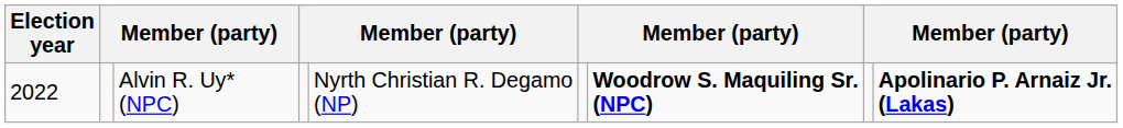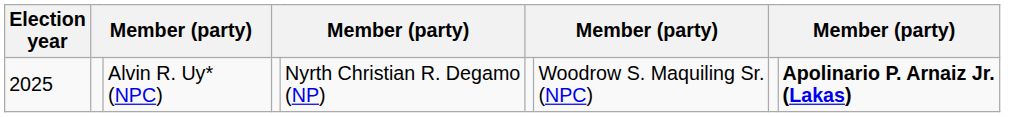 <table class=wikitable>
 <tr>
 <th width=60px>Election<br>year</th>
 <th colspan=2 width=140px>Member (party)</th>
 <th colspan=2 width=140px>Member (party)</th>
 <th colspan=2 width=140px>Member (party)</th>
 <th colspan=2 width=140px>Member (party)</th>
 </tr>
 <tr>
-<td>2022</td>
+<td>2025</td>
 <td bgcolor=></td>
 <td>Alvin R. Uy*<br>(<a href='#'>NPC</a>)</td>
 <td bgcolor=></td>
 <td>Nyrth Christian R. Degamo<br>(<a href='#'>NP</a>)</td>
 <td bgcolor=></td>
-<td><strong>Woodrow S. Maquiling Sr.<br>(<a href='#'>NPC</a>)</strong></td>
+<td>Woodrow S. Maquiling Sr.<br>(<a href='#'>NPC</a>)</td>
 <td bgcolor=></td>
 <td><strong>Apolinario P. Arnaiz Jr.<br>(<a href='#'>Lakas</a>)</strong></td>
 </tr>
 </table>
